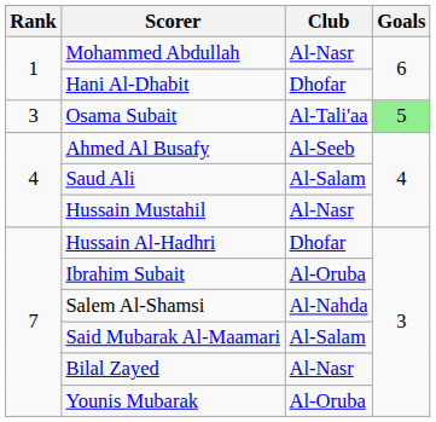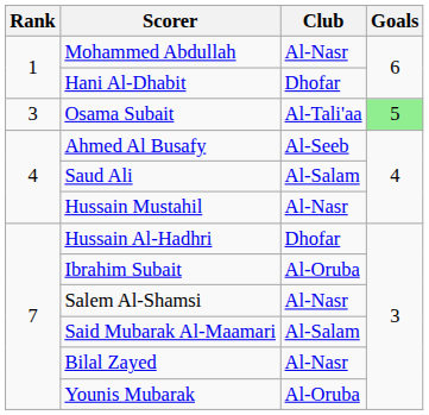 <table class="wikitable" style="text-align:center">
 <tr>
 <th>Rank</th>
 <th>Scorer</th>
 <th>Club</th>
 <th>Goals</th>
 </tr>
 <tr>
 <td rowspan="2">1</td>
 <td align="left"> <a href='#'>Mohammed Abdullah</a></td>
 <td align="left"><a href='#'>Al-Nasr</a></td>
 <td rowspan="2">6</td>
 </tr>
 <tr>
 <td align="left"> <a href='#'>Hani Al-Dhabit</a></td>
 <td align="left"><a href='#'>Dhofar</a></td>
 </tr>
 <tr>
 <td rowspan="1">3</td>
 <td align="left"> <a href='#'>Osama Subait</a></td>
 <td align="left"><a href='#'>Al-Tali'aa</a></td>
 <td rowspan="1" style="background: lightgreen;">5</td>
 </tr>
 <tr>
 <td rowspan="3">4</td>
 <td align="left"> <a href='#'>Ahmed Al Busafy</a></td>
 <td align="left"><a href='#'>Al-Seeb</a></td>
 <td rowspan="3">4</td>
 </tr>
 <tr>
 <td align="left"> <a href='#'>Saud Ali</a></td>
 <td align="left"><a href='#'>Al-Salam</a></td>
 </tr>
 <tr>
 <td align="left"> <a href='#'>Hussain Mustahil</a></td>
 <td align="left"><a href='#'>Al-Nasr</a></td>
 </tr>
 <tr>
 <td rowspan="6">7</td>
 <td align="left"> <a href='#'>Hussain Al-Hadhri</a></td>
 <td align="left"><a href='#'>Dhofar</a></td>
 <td rowspan="6">3</td>
 </tr>
 <tr>
 <td align="left"> <a href='#'>Ibrahim Subait</a></td>
 <td align="left"><a href='#'>Al-Oruba</a></td>
 </tr>
 <tr>
 <td align="left"> Salem Al-Shamsi</td>
-<td align="left"><a href='#'>Al-Nahda</a></td>
+<td align="left"><a href='#'>Al-Nasr</a></td>
 </tr>
 <tr>
 <td align="left"> <a href='#'>Said Mubarak Al-Maamari</a></td>
 <td align="left"><a href='#'>Al-Salam</a></td>
 </tr>
 <tr>
 <td align="left"> <a href='#'>Bilal Zayed</a></td>
 <td align="left"><a href='#'>Al-Nasr</a></td>
 </tr>
 <tr>
 <td align="left"> <a href='#'>Younis Mubarak</a></td>
 <td align="left"><a href='#'>Al-Oruba</a></td>
 </tr>
 </table>
